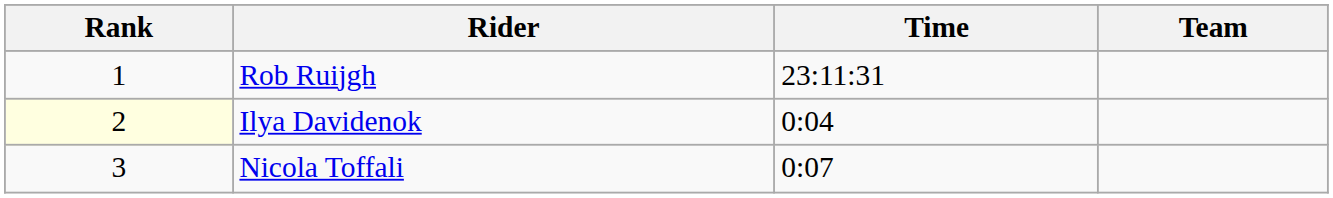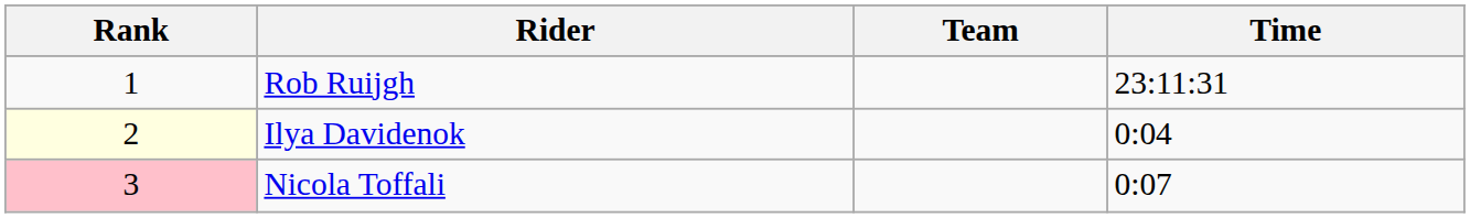 <table class="wikitable" style="width:45em;margin-bottom:0;">
 <tr>
 <th scope="col">Rank</th>
 <th scope="col">Rider</th>
+<th scope="col">Team</th>
 <th scope="col">Time</th>
-<th scope="col">Team</th>
 </tr>
 <tr>
 <td style="text-align:center;">1</td>
 <td><a href='#'>Rob Ruijgh</a></td>
+<td></td>
 <td>23:11:31</td>
-<td></td>
 </tr>
 <tr>
 <td style="background: lightyellow; text-align:center;">2</td>
 <td><a href='#'>Ilya Davidenok</a></td>
+<td></td>
 <td>0:04</td>
-<td></td>
 </tr>
 <tr>
-<td style="text-align:center;">3</td>
+<td style="background: pink; text-align:center;">3</td>
 <td><a href='#'>Nicola Toffali</a></td>
+<td></td>
 <td>0:07</td>
-<td></td>
 </tr>
 </table>
